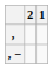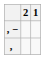 <table class="wikitable">
 <tr ---- valign="center">
 <th></th>
 <th>2</th>
 <th>1</th>
 </tr>
 <tr ---- valign="center"  align="center">
+<th>, −</th>
+<td></td>
+<td></td>
+</tr>
+<tr ---- valign="center"  align="center">
 <th>, </th>
 <td></td>
 <td></td>
 </tr>
-<tr ---- valign="center"  align="center">
-<th>, −</th>
-<td></td>
-<td></td>
-</tr>
 </table>
